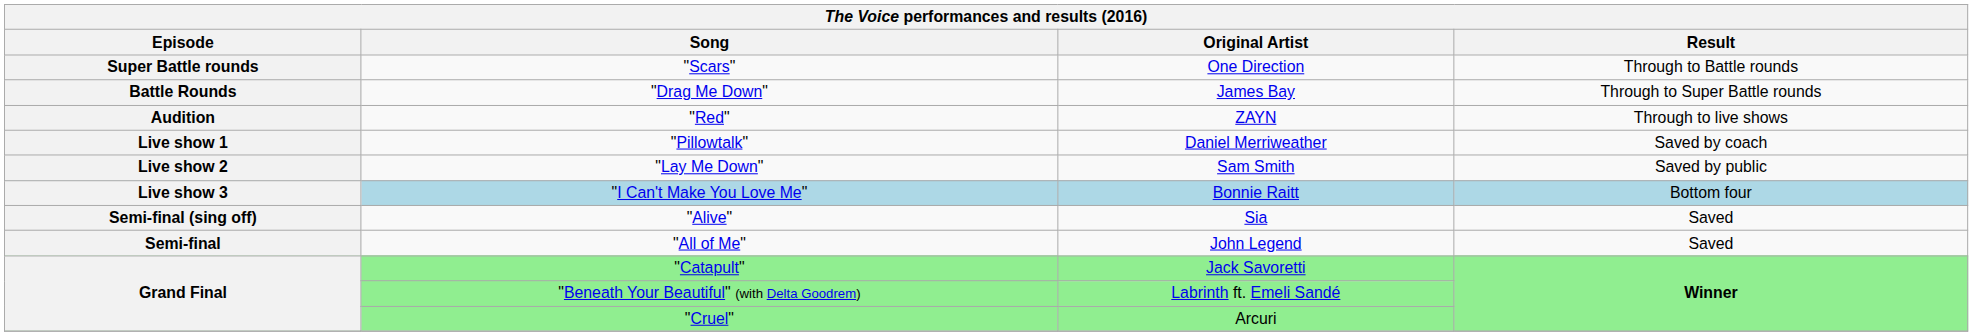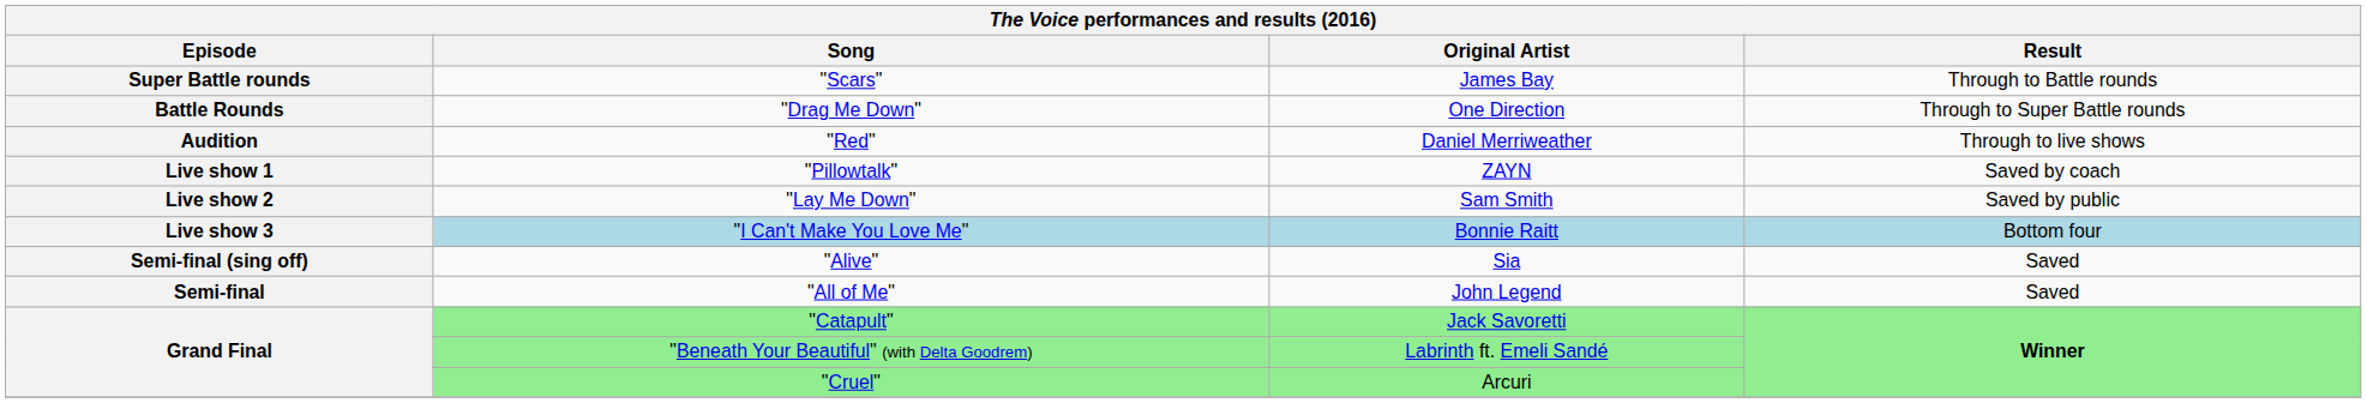 <table class="wikitable collapsible collapsed" style="width:100%; margin:1em auto 1em auto; text-align:center;">
 <tr>
 <th colspan="4"><em>The Voice</em> performances and results (2016)</th>
 </tr>
 <tr>
 <th scope="col">Episode</th>
 <th scope="col">Song</th>
 <th scope="col">Original Artist</th>
 <th scope="col">Result</th>
 </tr>
 <tr>
 <th>Super Battle rounds</th>
 <td>"<a href='#'>Scars</a>"</td>
-<td><a href='#'>One Direction</a></td>
+<td><a href='#'>James Bay</a></td>
 <td>Through to Battle rounds</td>
 </tr>
 <tr>
 <th>Battle Rounds</th>
 <td>"<a href='#'>Drag Me Down</a>"</td>
-<td><a href='#'>James Bay</a></td>
+<td><a href='#'>One Direction</a></td>
 <td>Through to Super Battle rounds</td>
 </tr>
 <tr>
 <th>Audition</th>
 <td>"<a href='#'>Red</a>"</td>
-<td><a href='#'>ZAYN</a></td>
+<td><a href='#'>Daniel Merriweather</a></td>
 <td>Through to live shows</td>
 </tr>
 <tr>
 <th>Live show 1</th>
 <td>"<a href='#'>Pillowtalk</a>"</td>
-<td><a href='#'>Daniel Merriweather</a></td>
+<td><a href='#'>ZAYN</a></td>
 <td>Saved by coach</td>
 </tr>
 <tr>
 <th>Live show 2</th>
 <td>"<a href='#'>Lay Me Down</a>"</td>
 <td><a href='#'>Sam Smith</a></td>
 <td>Saved by public</td>
 </tr>
 <tr style="background:lightblue;">
 <th>Live show 3</th>
 <td>"<a href='#'>I Can't Make You Love Me</a>"</td>
 <td><a href='#'>Bonnie Raitt</a></td>
 <td>Bottom four</td>
 </tr>
 <tr>
 <th>Semi-final (sing off)</th>
 <td>"<a href='#'>Alive</a>"</td>
 <td><a href='#'>Sia</a></td>
 <td>Saved</td>
 </tr>
 <tr>
 <th>Semi-final</th>
 <td>"<a href='#'>All of Me</a>"</td>
 <td><a href='#'>John Legend</a></td>
 <td>Saved</td>
 </tr>
 <tr style="background:lightgreen;">
 <th rowspan="3">Grand Final</th>
 <td style="background:lightgreen;">"<a href='#'>Catapult</a>"</td>
 <td><a href='#'>Jack Savoretti</a></td>
 <td rowspan="3" style="background:lightgreen;"><strong>Winner</strong></td>
 </tr>
 <tr style="background:lightgreen;">
 <td style="background:lightgreen;">"<a href='#'>Beneath Your Beautiful</a>" <small> (with <a href='#'>Delta Goodrem</a>) </small></td>
 <td><a href='#'>Labrinth</a> ft. <a href='#'>Emeli Sandé</a></td>
 </tr>
 <tr style="background:lightgreen;">
 <td>"<a href='#'>Cruel</a>"</td>
 <td>Arcuri</td>
 </tr>
 <tr style="background:lightgreen;">
 </tr>
 </table>
